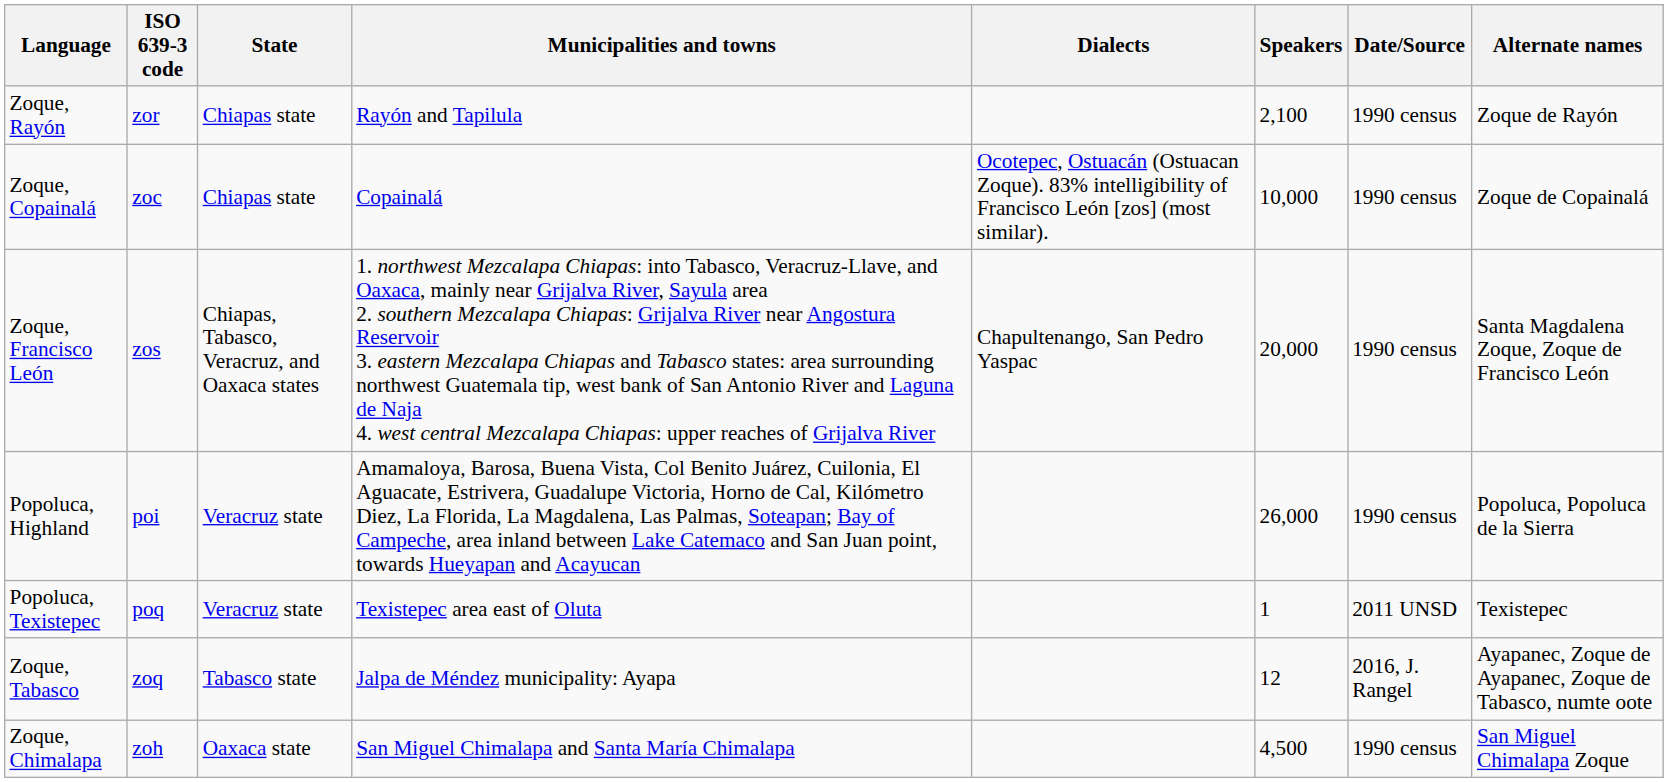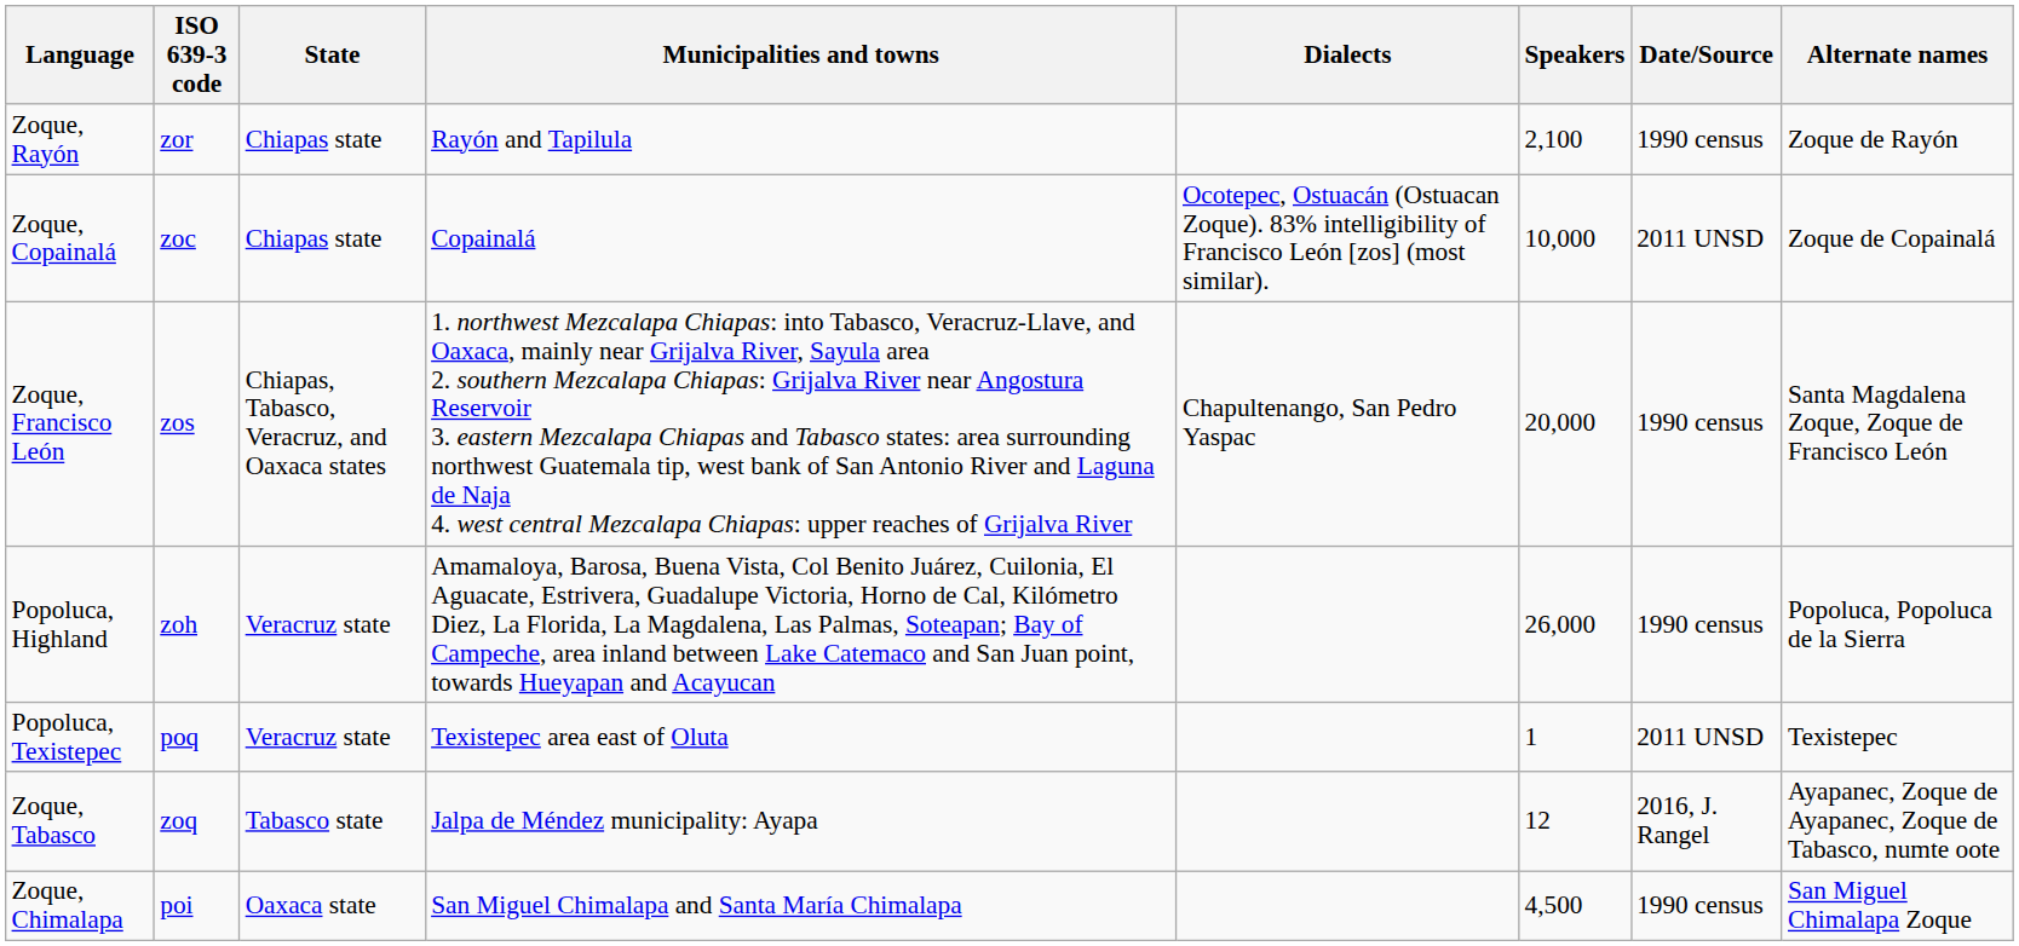 <table class="wikitable sortable">
 <tr>
 <th>Language</th>
 <th>ISO 639-3 code</th>
 <th>State</th>
 <th>Municipalities and towns</th>
 <th>Dialects</th>
 <th>Speakers</th>
 <th>Date/Source</th>
 <th>Alternate names</th>
 </tr>
 <tr>
 <td>Zoque, <a href='#'>Rayón</a></td>
 <td><a href='#'>zor</a></td>
 <td><a href='#'>Chiapas</a> state</td>
 <td><a href='#'>Rayón</a> and <a href='#'>Tapilula</a></td>
 <td></td>
 <td>2,100</td>
 <td>1990 census</td>
 <td>Zoque de Rayón</td>
 </tr>
 <tr>
 <td>Zoque, <a href='#'>Copainalá</a></td>
 <td><a href='#'>zoc</a></td>
 <td><a href='#'>Chiapas</a> state</td>
 <td><a href='#'>Copainalá</a></td>
 <td><a href='#'>Ocotepec</a>, <a href='#'>Ostuacán</a> (Ostuacan Zoque). 83% intelligibility of Francisco León [zos] (most similar).</td>
 <td>10,000</td>
-<td>1990 census</td>
+<td>2011 UNSD</td>
 <td>Zoque de Copainalá</td>
 </tr>
 <tr>
 <td>Zoque, <a href='#'>Francisco León</a></td>
 <td><a href='#'>zos</a></td>
 <td>Chiapas, Tabasco, Veracruz, and Oaxaca states</td>
 <td>1. <em>northwest Mezcalapa Chiapas</em>: into Tabasco, Veracruz-Llave, and <a href='#'>Oaxaca</a>, mainly near <a href='#'>Grijalva River</a>, <a href='#'>Sayula</a> area<br>2. <em>southern Mezcalapa Chiapas</em>: <a href='#'>Grijalva River</a> near <a href='#'>Angostura Reservoir</a><br>3. <em>eastern Mezcalapa Chiapas</em> and <em>Tabasco</em> states: area surrounding northwest Guatemala tip, west bank of San Antonio River and <a href='#'>Laguna de Naja</a><br>4. <em>west central Mezcalapa Chiapas</em>: upper reaches of <a href='#'>Grijalva River</a></td>
 <td>Chapultenango, San Pedro Yaspac</td>
 <td>20,000</td>
 <td>1990 census</td>
 <td>Santa Magdalena Zoque, Zoque de Francisco León</td>
 </tr>
 <tr>
 <td>Popoluca, Highland</td>
-<td><a href='#'>poi</a></td>
+<td><a href='#'>zoh</a></td>
 <td><a href='#'>Veracruz</a> state</td>
 <td>Amamaloya, Barosa, Buena Vista, Col Benito Juárez, Cuilonia, El Aguacate, Estrivera, Guadalupe Victoria, Horno de Cal, Kilómetro Diez, La Florida, La Magdalena, Las Palmas, <a href='#'>Soteapan</a>; <a href='#'>Bay of Campeche</a>, area inland between <a href='#'>Lake Catemaco</a> and San Juan point, towards <a href='#'>Hueyapan</a> and <a href='#'>Acayucan</a></td>
 <td></td>
 <td>26,000</td>
 <td>1990 census</td>
 <td>Popoluca, Popoluca de la Sierra</td>
 </tr>
 <tr>
 <td>Popoluca, <a href='#'>Texistepec</a></td>
 <td><a href='#'>poq</a></td>
 <td><a href='#'>Veracruz</a> state</td>
 <td><a href='#'>Texistepec</a> area east of <a href='#'>Oluta</a></td>
 <td></td>
 <td>1</td>
 <td>2011 UNSD</td>
 <td>Texistepec</td>
 </tr>
 <tr>
 <td>Zoque, <a href='#'>Tabasco</a></td>
 <td><a href='#'>zoq</a></td>
 <td><a href='#'>Tabasco</a> state</td>
 <td><a href='#'>Jalpa de Méndez</a> municipality: Ayapa</td>
 <td></td>
 <td>12</td>
 <td>2016, J. Rangel</td>
 <td>Ayapanec, Zoque de Ayapanec, Zoque de Tabasco, numte oote</td>
 </tr>
 <tr>
 <td>Zoque, <a href='#'>Chimalapa</a></td>
-<td><a href='#'>zoh</a></td>
+<td><a href='#'>poi</a></td>
 <td><a href='#'>Oaxaca</a> state</td>
 <td><a href='#'>San Miguel Chimalapa</a> and <a href='#'>Santa María Chimalapa</a></td>
 <td></td>
 <td>4,500</td>
 <td>1990 census</td>
 <td><a href='#'>San Miguel Chimalapa</a> Zoque</td>
 </tr>
 </table>
